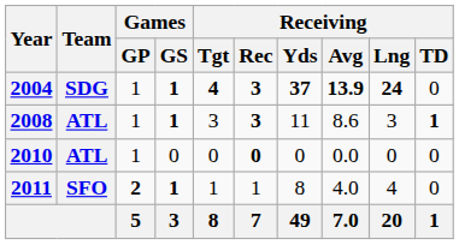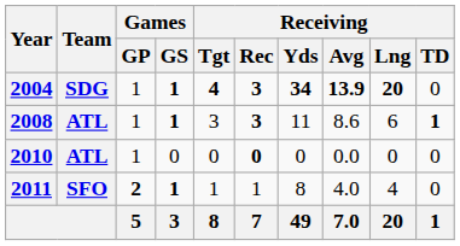 <table class="wikitable" style="text-align:center">
 <tr>
 <th rowspan="2">Year</th>
 <th rowspan="2">Team</th>
 <th colspan="2">Games</th>
 <th colspan="6">Receiving</th>
 </tr>
 <tr>
 <th>GP</th>
 <th>GS</th>
 <th>Tgt</th>
 <th>Rec</th>
 <th>Yds</th>
 <th>Avg</th>
 <th>Lng</th>
 <th>TD</th>
 </tr>
 <tr>
 <th><a href='#'>2004</a></th>
 <th><a href='#'>SDG</a></th>
 <td>1</td>
 <td><strong>1</strong></td>
 <td><strong>4</strong></td>
 <td><strong>3</strong></td>
-<td><strong>37</strong></td>
+<td><strong>34</strong></td>
 <td><strong>13.9</strong></td>
-<td><strong>24</strong></td>
+<td><strong>20</strong></td>
 <td>0</td>
 </tr>
 <tr>
 <th><a href='#'>2008</a></th>
 <th><a href='#'>ATL</a></th>
 <td>1</td>
 <td><strong>1</strong></td>
 <td>3</td>
 <td><strong>3</strong></td>
 <td>11</td>
 <td>8.6</td>
-<td>3</td>
+<td>6</td>
 <td><strong>1</strong></td>
 </tr>
 <tr>
 <th><a href='#'>2010</a></th>
 <th><a href='#'>ATL</a></th>
 <td>1</td>
 <td>0</td>
 <td>0</td>
 <td><strong>0</strong></td>
 <td>0</td>
 <td>0.0</td>
 <td>0</td>
 <td>0</td>
 </tr>
 <tr>
 <th><a href='#'>2011</a></th>
 <th><a href='#'>SFO</a></th>
 <td><strong>2</strong></td>
 <td><strong>1</strong></td>
 <td>1</td>
 <td>1</td>
 <td>8</td>
 <td>4.0</td>
 <td>4</td>
 <td>0</td>
 </tr>
 <tr>
 <th colspan="2"></th>
 <th>5</th>
 <th>3</th>
 <th>8</th>
 <th>7</th>
 <th>49</th>
 <th>7.0</th>
 <th>20</th>
 <th>1</th>
 </tr>
 </table>
